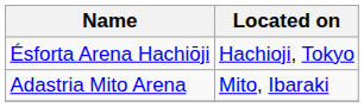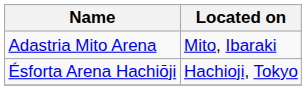 <table class="wikitable sortable" style="text-align:left;">
 <tr>
 <th>Name</th>
 <th>Located on</th>
 </tr>
 <tr>
+<td><a href='#'>Adastria Mito Arena</a></td>
+<td><a href='#'>Mito</a>, <a href='#'>Ibaraki</a></td>
+</tr>
+<tr>
 <td><a href='#'>Ésforta Arena Hachiōji</a></td>
 <td><a href='#'>Hachioji</a>, <a href='#'>Tokyo</a></td>
 </tr>
 <tr>
-<td><a href='#'>Adastria Mito Arena</a></td>
-<td><a href='#'>Mito</a>, <a href='#'>Ibaraki</a></td>
-</tr>
-<tr>
 </tr>
 </table>
